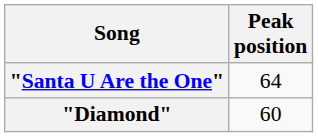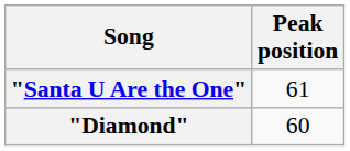 <table class="wikitable sortable plainrowheaders" style="text-align:center">
 <tr>
 <th scope="col">Song</th>
 <th scope="col">Peak<br>position</th>
 </tr>
 <tr>
 <th scope="row">"<a href='#'>Santa U Are the One</a>"</th>
-<td>64</td>
+<td>61</td>
 </tr>
 <tr>
 <th scope="row">"Diamond"</th>
 <td>60</td>
 </tr>
 </table>
